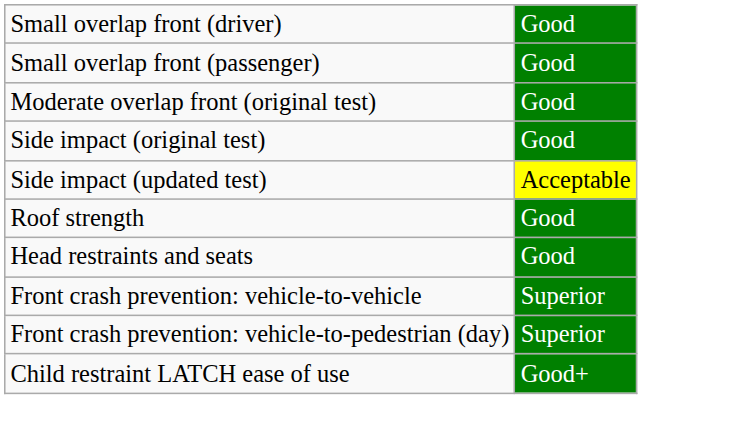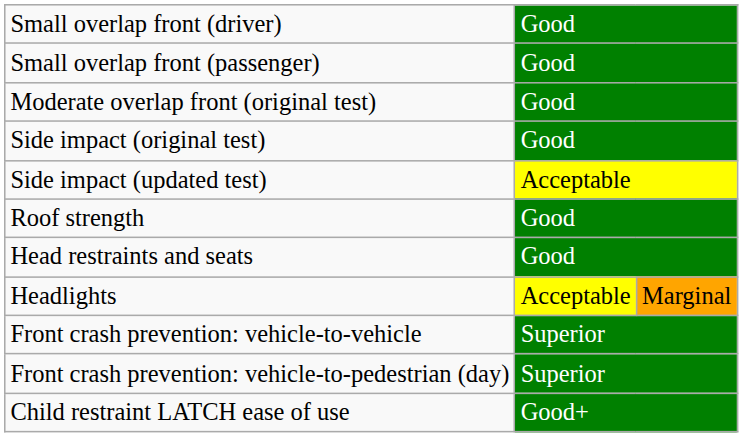 <table class="wikitable">
 <tr>
 <td>Small overlap front (driver)</td>
 <td colspan="2" style="color:white;background: green">Good</td>
 </tr>
 <tr>
 <td>Small overlap front (passenger)</td>
 <td colspan="2" style="color:white;background: green">Good</td>
 </tr>
 <tr>
 <td>Moderate overlap front (original test)</td>
 <td colspan="2" style="color:white;background: green">Good</td>
 </tr>
 <tr>
 <td>Side impact (original test)</td>
 <td colspan="2" style="color:white;background: green">Good</td>
 </tr>
 <tr>
 <td>Side impact (updated test)</td>
 <td colspan="2" style="color:black;background: yellow">Acceptable</td>
 </tr>
 <tr>
 <td>Roof strength</td>
 <td colspan="2" style="color:white;background: green">Good</td>
 </tr>
 <tr>
 <td>Head restraints and seats</td>
 <td colspan="2" style="color:white;background: green">Good</td>
 </tr>
 <tr>
+<td>Headlights</td>
+<td style="background: yellow">Acceptable</td>
+<td style="background: orange">Marginal</td>
+</tr>
+<tr>
 <td>Front crash prevention: vehicle-to-vehicle</td>
 <td colspan="2" style="color:white;background: green">Superior</td>
 </tr>
 <tr>
 <td>Front crash prevention: vehicle-to-pedestrian (day)</td>
 <td colspan="2" style="color:white;background: green">Superior</td>
 </tr>
 <tr>
 <td>Child restraint LATCH ease of use</td>
 <td colspan="2" style="color:white;background: green">Good+</td>
 </tr>
 </table>
